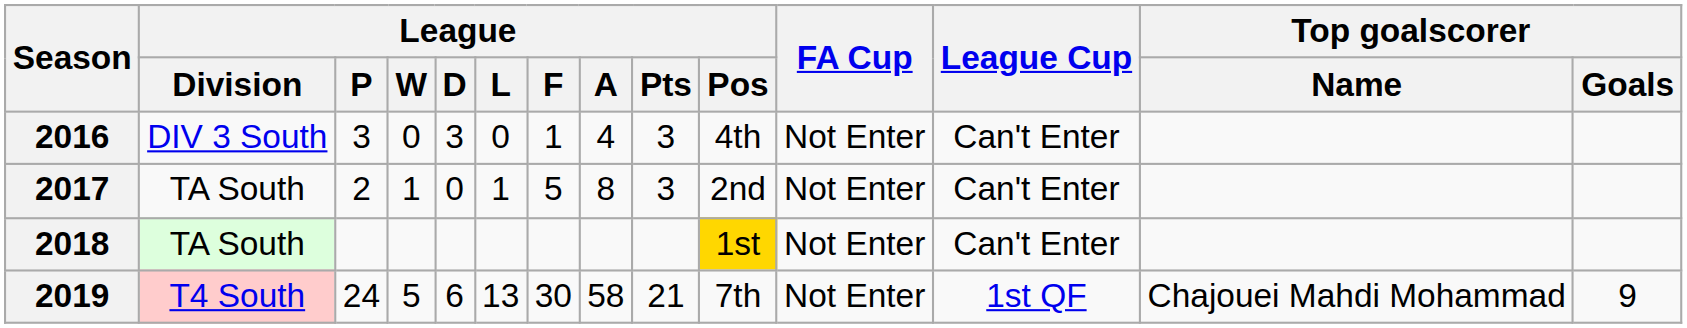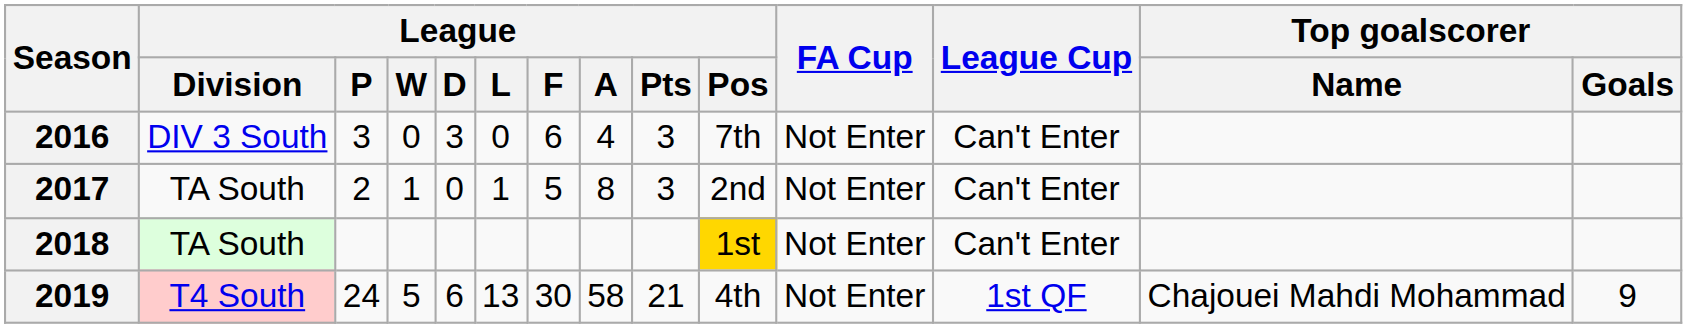 <table class="wikitable" style="text-align: center">
 <tr>
 <th rowspan=2>Season</th>
 <th colspan=9>League</th>
 <th rowspan=2><a href='#'>FA Cup</a></th>
 <th rowspan=2><a href='#'>League Cup</a></th>
 <th colspan=2>Top goalscorer</th>
 </tr>
 <tr>
 <th>Division</th>
 <th>P</th>
 <th>W</th>
 <th>D</th>
 <th>L</th>
 <th>F</th>
 <th>A</th>
 <th>Pts</th>
 <th>Pos</th>
 <th>Name</th>
 <th>Goals</th>
 </tr>
 <tr>
 <th>2016</th>
 <td><a href='#'>DIV 3 South</a></td>
 <td>3</td>
 <td>0</td>
 <td>3</td>
 <td>0</td>
-<td>1</td>
+<td>6</td>
 <td>4</td>
 <td>3</td>
-<td>4th</td>
+<td>7th</td>
 <td>Not Enter</td>
 <td>Can't Enter</td>
 <td></td>
 <td></td>
 </tr>
 <tr>
 <th>2017</th>
 <td>TA South</td>
 <td>2</td>
 <td>1</td>
 <td>0</td>
 <td>1</td>
 <td>5</td>
 <td>8</td>
 <td>3</td>
 <td>2nd</td>
 <td>Not Enter</td>
 <td>Can't Enter</td>
 <td></td>
 <td></td>
 </tr>
 <tr>
 <th>2018</th>
 <td bgcolor="#DDFFDD">TA South</td>
 <td></td>
 <td></td>
 <td></td>
 <td></td>
 <td></td>
 <td></td>
 <td></td>
 <td bgcolor=gold>1st</td>
 <td>Not Enter</td>
 <td>Can't Enter</td>
 <td></td>
 <td></td>
 </tr>
 <tr>
 <th>2019</th>
 <td bgcolor= "#FFCCCC"><a href='#'>T4 South</a></td>
 <td>24</td>
 <td>5</td>
 <td>6</td>
 <td>13</td>
 <td>30</td>
 <td>58</td>
 <td>21</td>
-<td>7th</td>
+<td>4th</td>
 <td>Not Enter</td>
 <td><a href='#'>1st QF</a></td>
 <td align="left"> Chajouei Mahdi Mohammad</td>
 <td>9</td>
 </tr>
 </table>
